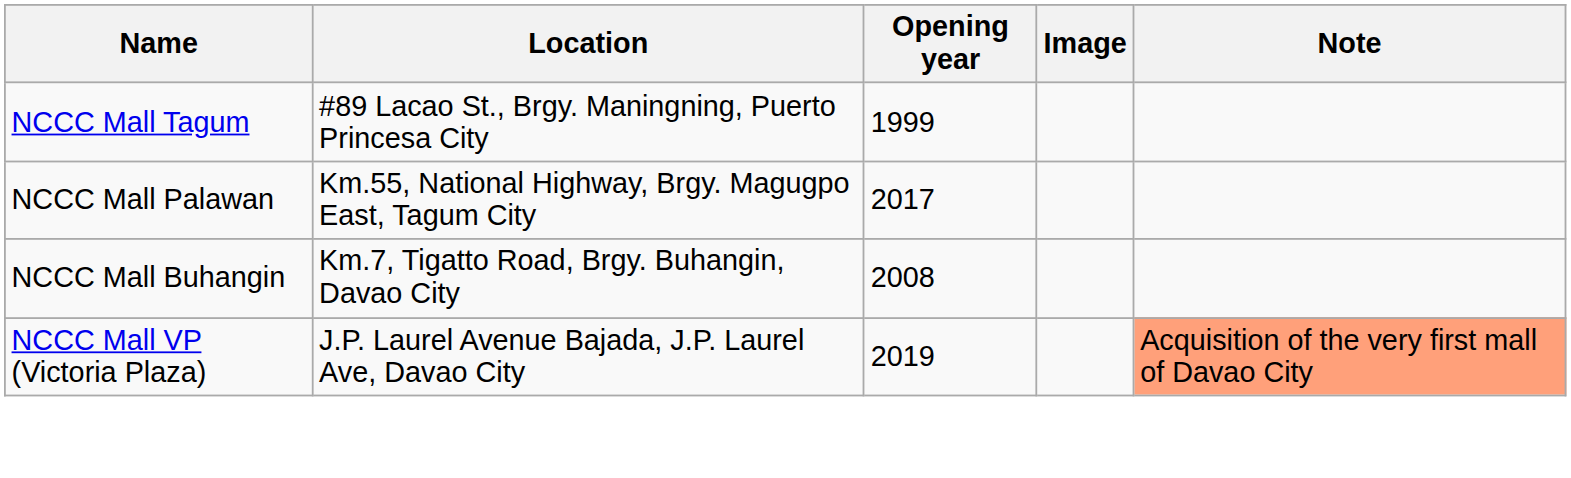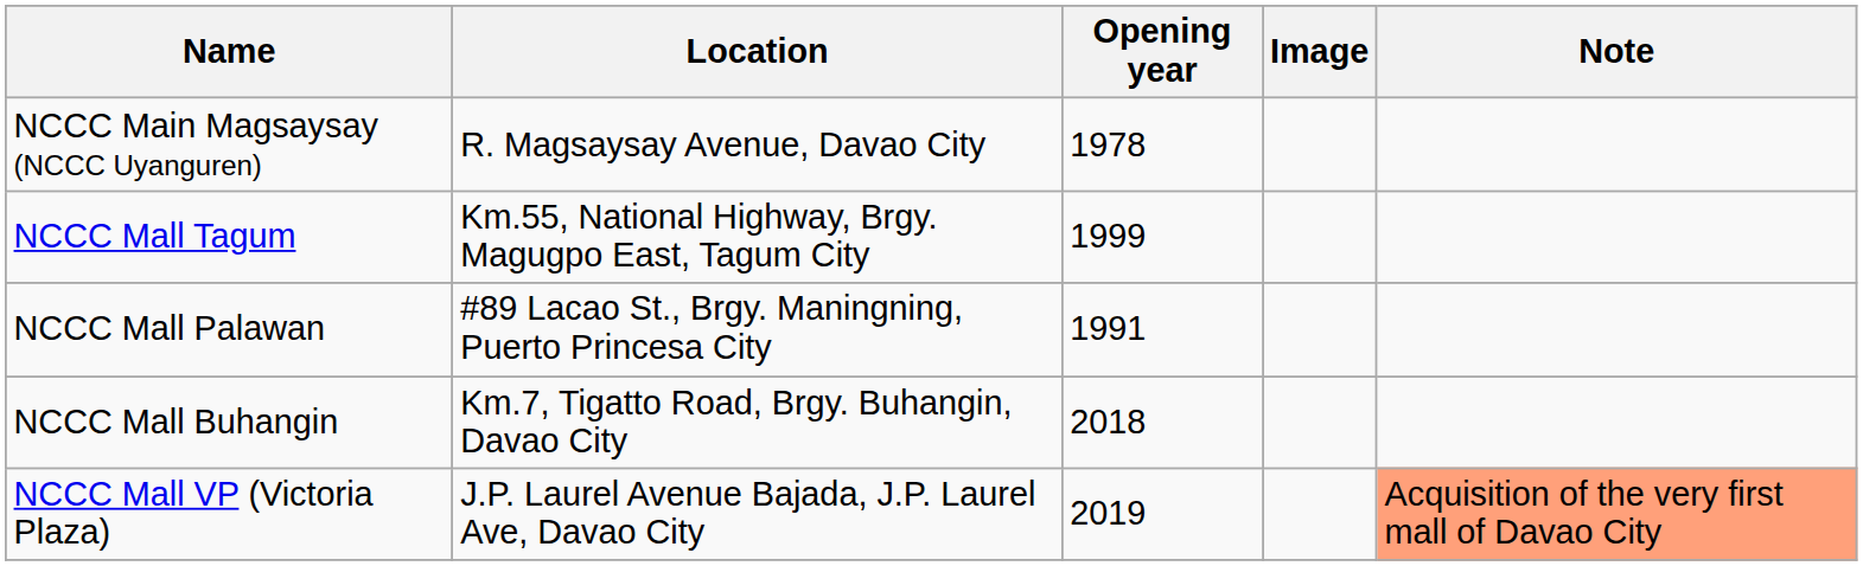 <table class="wikitable">
 <tr>
 <th>Name</th>
 <th>Location</th>
 <th>Opening year</th>
 <th>Image</th>
 <th>Note</th>
 </tr>
 <tr>
+<td>NCCC Main Magsaysay <small>(NCCC Uyanguren)</small></td>
+<td>R. Magsaysay Avenue, Davao City</td>
+<td>1978</td>
+<td></td>
+<td></td>
+</tr>
+<tr>
 <td><a href='#'>NCCC Mall Tagum</a></td>
-<td>#89 Lacao St., Brgy. Maningning, Puerto Princesa City</td>
+<td>Km.55, National Highway, Brgy. Magugpo East, Tagum City</td>
 <td>1999</td>
 <td></td>
 <td></td>
 </tr>
 <tr>
 <td>NCCC Mall Palawan</td>
-<td>Km.55, National Highway, Brgy. Magugpo East, Tagum City</td>
-<td>2017</td>
+<td>#89 Lacao St., Brgy. Maningning, Puerto Princesa City</td>
+<td>1991</td>
 <td></td>
 <td></td>
 </tr>
 <tr>
 <td>NCCC Mall Buhangin</td>
 <td>Km.7, Tigatto Road, Brgy. Buhangin, Davao City</td>
-<td>2008</td>
+<td>2018</td>
 <td></td>
 <td></td>
 </tr>
 <tr>
 <td><a href='#'>NCCC Mall VP</a> (Victoria Plaza)</td>
 <td>J.P. Laurel Avenue Bajada, J.P. Laurel Ave, Davao City</td>
 <td>2019</td>
 <td></td>
 <td style="background: lightsalmon;">Acquisition of the very first mall of Davao City</td>
 </tr>
 </table>
